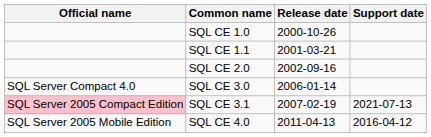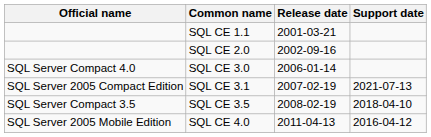 <table class="wikitable">
 <tr>
 <th>Official name</th>
 <th>Common name</th>
 <th>Release date</th>
 <th>Support date</th>
-</tr>
-<tr>
-<td></td>
-<td>SQL CE 1.0</td>
-<td>2000-10-26</td>
-<td></td>
 </tr>
 <tr>
 <td></td>
 <td>SQL CE 1.1</td>
 <td>2001-03-21</td>
 <td></td>
 </tr>
 <tr>
 <td></td>
 <td>SQL CE 2.0</td>
 <td>2002-09-16</td>
 <td></td>
 </tr>
 <tr>
 <td>SQL Server Compact 4.0</td>
 <td>SQL CE 3.0</td>
 <td>2006-01-14</td>
 <td></td>
 </tr>
 <tr>
-<td style="background: pink;">SQL Server 2005 Compact Edition</td>
+<td>SQL Server 2005 Compact Edition</td>
 <td>SQL CE 3.1</td>
 <td>2007-02-19</td>
 <td>2021-07-13</td>
+</tr>
+<tr>
+<td>SQL Server Compact 3.5</td>
+<td>SQL CE 3.5</td>
+<td>2008-02-19</td>
+<td>2018-04-10</td>
 </tr>
 <tr>
 <td>SQL Server 2005 Mobile Edition</td>
 <td>SQL CE 4.0</td>
 <td>2011-04-13</td>
 <td>2016-04-12</td>
 </tr>
 </table>
